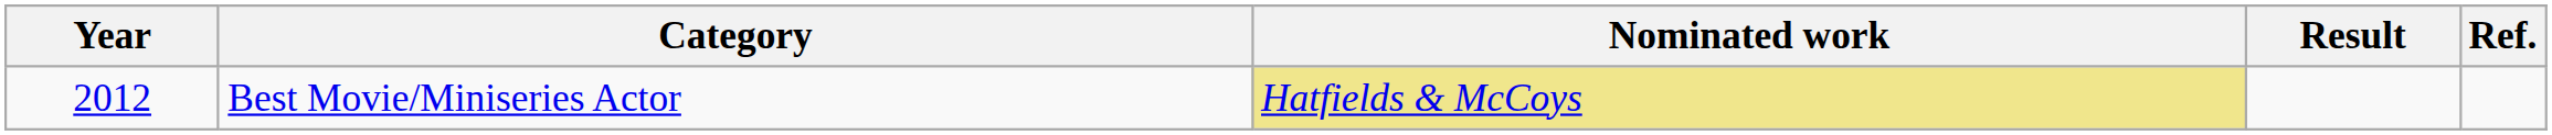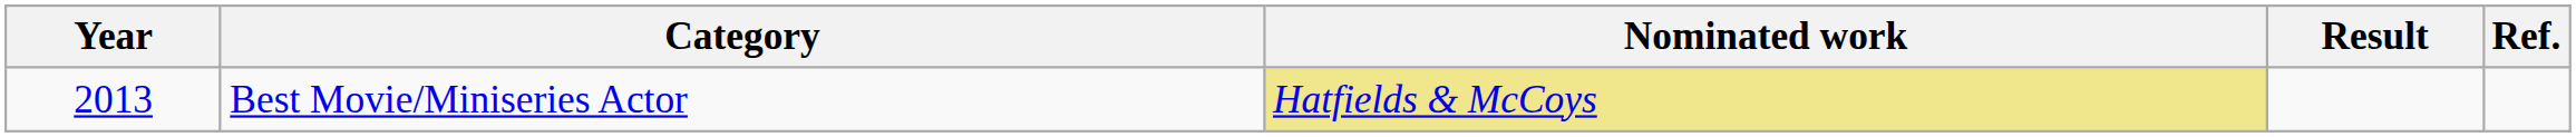 <table class=wikitable>
 <tr>
 <th scope="col" style="width:5em;">Year</th>
 <th scope="col" style="width:26em;">Category</th>
 <th scope="col" style="width:25em;">Nominated work</th>
 <th scope="col" style="width:5em;">Result</th>
 <th>Ref.</th>
 </tr>
 <tr>
-<td style="text-align:center;"><a href='#'>2012</a></td>
+<td style="text-align:center;"><a href='#'>2013</a></td>
 <td><a href='#'>Best Movie/Miniseries Actor</a></td>
 <td style="background: khaki;"><em><a href='#'>Hatfields & McCoys</a></em></td>
 <td></td>
 <td></td>
 </tr>
 </table>
